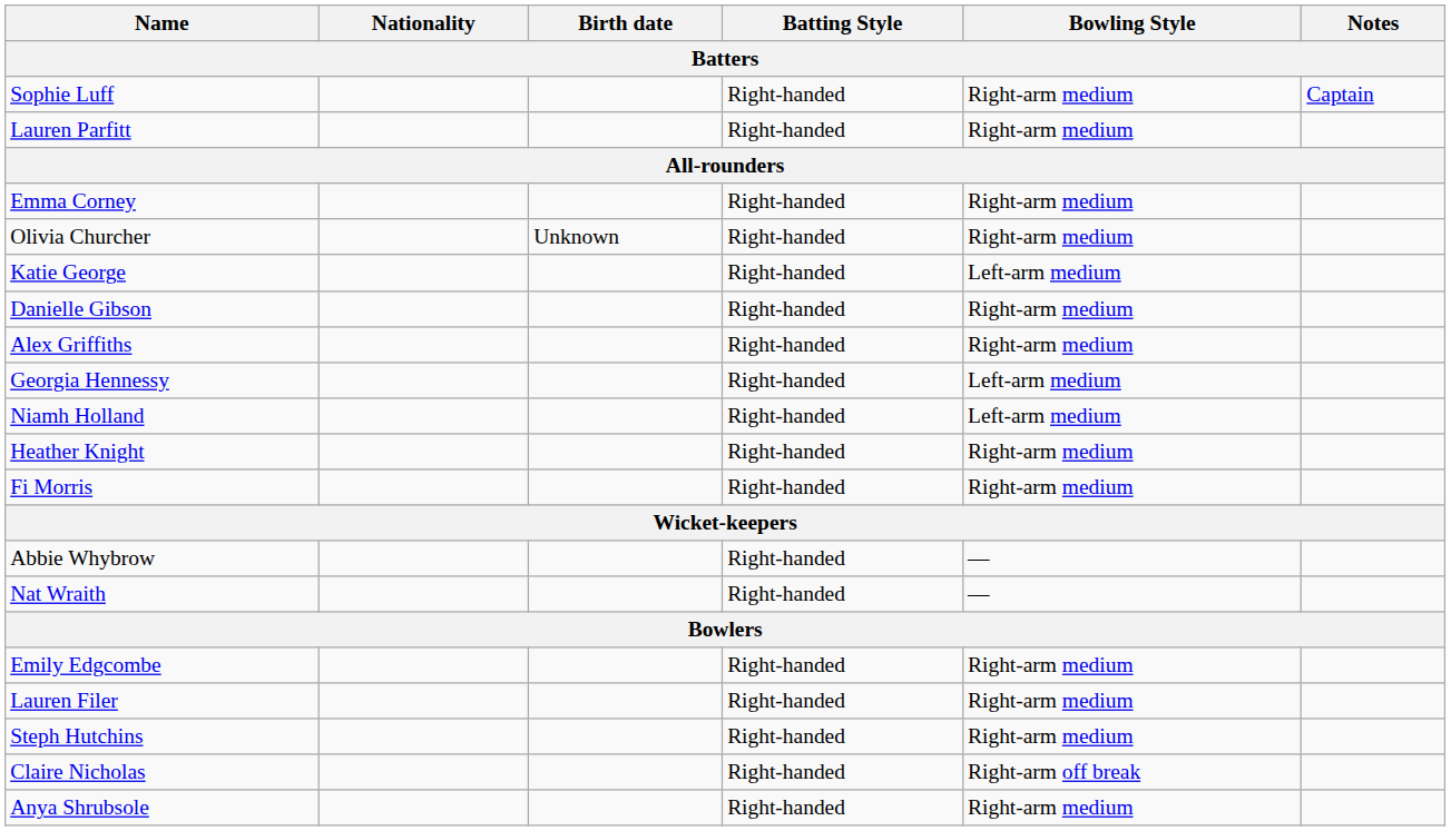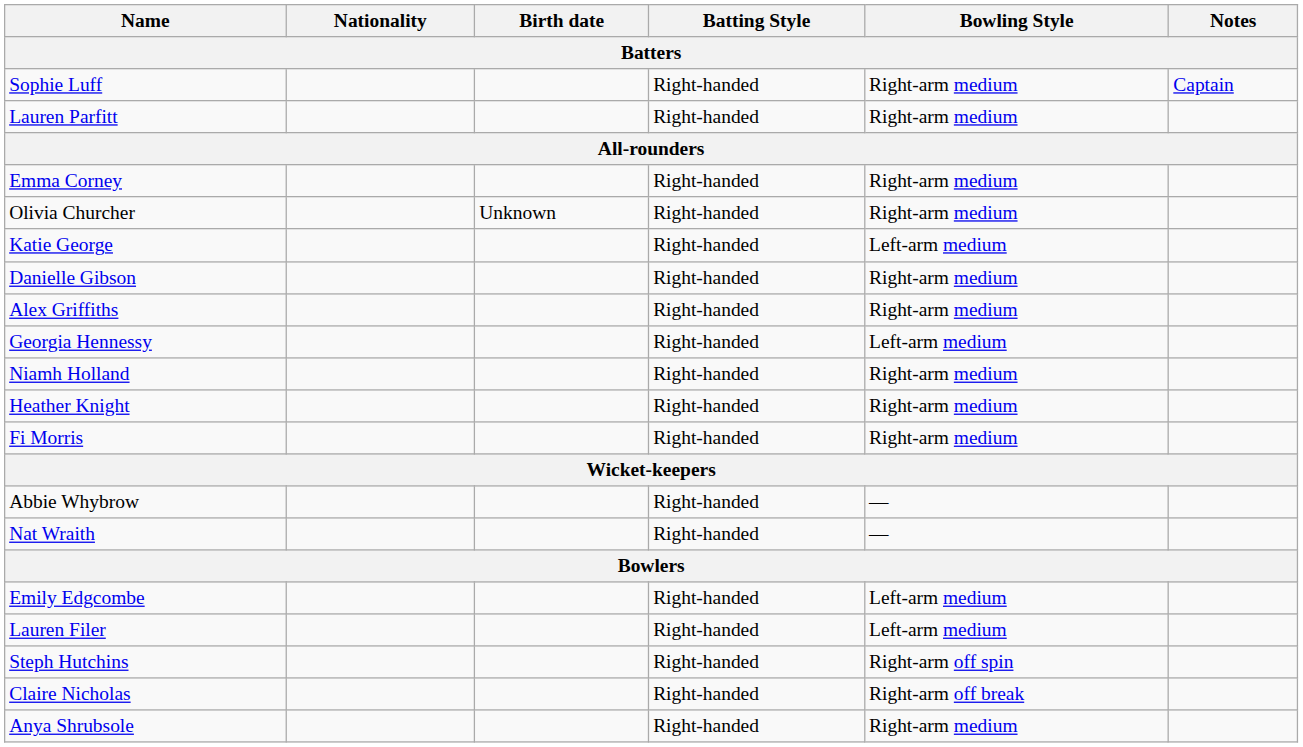 <table class="wikitable"  style="font-size:95%; width:80%;">
 <tr>
 <th>Name</th>
 <th>Nationality</th>
 <th>Birth date</th>
 <th>Batting Style</th>
 <th>Bowling Style</th>
 <th>Notes</th>
 </tr>
 <tr>
 <th colspan="7">Batters</th>
 </tr>
 <tr>
 <td><a href='#'>Sophie Luff</a></td>
 <td></td>
 <td></td>
 <td>Right-handed</td>
 <td>Right-arm <a href='#'>medium</a></td>
 <td><a href='#'>Captain</a></td>
 </tr>
 <tr>
 <td><a href='#'>Lauren Parfitt</a></td>
 <td></td>
 <td></td>
 <td>Right-handed</td>
 <td>Right-arm <a href='#'>medium</a></td>
 <td></td>
 </tr>
 <tr>
 <th colspan="7">All-rounders</th>
 </tr>
 <tr>
 <td><a href='#'>Emma Corney</a></td>
 <td></td>
 <td></td>
 <td>Right-handed</td>
 <td>Right-arm <a href='#'>medium</a></td>
 <td></td>
 </tr>
 <tr>
 <td>Olivia Churcher</td>
 <td></td>
 <td>Unknown</td>
 <td>Right-handed</td>
 <td>Right-arm <a href='#'>medium</a></td>
 <td></td>
 </tr>
 <tr>
 <td><a href='#'>Katie George</a></td>
 <td></td>
 <td></td>
 <td>Right-handed</td>
 <td>Left-arm <a href='#'>medium</a></td>
 <td></td>
 </tr>
 <tr>
 <td><a href='#'>Danielle Gibson</a></td>
 <td></td>
 <td></td>
 <td>Right-handed</td>
 <td>Right-arm <a href='#'>medium</a></td>
 <td></td>
 </tr>
 <tr>
 <td><a href='#'>Alex Griffiths</a></td>
 <td></td>
 <td></td>
 <td>Right-handed</td>
 <td>Right-arm <a href='#'>medium</a></td>
 <td></td>
 </tr>
 <tr>
 <td><a href='#'>Georgia Hennessy</a></td>
 <td></td>
 <td></td>
 <td>Right-handed</td>
 <td>Left-arm <a href='#'>medium</a></td>
 <td></td>
 </tr>
 <tr>
 <td><a href='#'>Niamh Holland</a></td>
 <td></td>
 <td></td>
 <td>Right-handed</td>
-<td>Left-arm <a href='#'>medium</a></td>
+<td>Right-arm <a href='#'>medium</a></td>
 <td></td>
 </tr>
 <tr>
 <td><a href='#'>Heather Knight</a></td>
 <td></td>
 <td></td>
 <td>Right-handed</td>
 <td>Right-arm <a href='#'>medium</a></td>
 <td></td>
 </tr>
 <tr>
 <td><a href='#'>Fi Morris</a></td>
 <td></td>
 <td></td>
 <td>Right-handed</td>
 <td>Right-arm <a href='#'>medium</a></td>
 <td></td>
 </tr>
 <tr>
 <th colspan="7">Wicket-keepers</th>
 </tr>
 <tr>
 <td>Abbie Whybrow</td>
 <td></td>
 <td></td>
 <td>Right-handed</td>
 <td>—</td>
 <td></td>
 </tr>
 <tr>
 <td><a href='#'>Nat Wraith</a></td>
 <td></td>
 <td></td>
 <td>Right-handed</td>
 <td>—</td>
 <td></td>
 </tr>
 <tr>
 <th colspan="7">Bowlers</th>
 </tr>
 <tr>
 <td><a href='#'>Emily Edgcombe</a></td>
 <td></td>
 <td></td>
 <td>Right-handed</td>
-<td>Right-arm <a href='#'>medium</a></td>
+<td>Left-arm <a href='#'>medium</a></td>
 <td></td>
 </tr>
 <tr>
 <td><a href='#'>Lauren Filer</a></td>
 <td></td>
 <td></td>
 <td>Right-handed</td>
-<td>Right-arm <a href='#'>medium</a></td>
+<td>Left-arm <a href='#'>medium</a></td>
 <td></td>
 </tr>
 <tr>
 <td><a href='#'>Steph Hutchins</a></td>
 <td></td>
 <td></td>
 <td>Right-handed</td>
-<td>Right-arm <a href='#'>medium</a></td>
+<td>Right-arm <a href='#'>off spin</a></td>
 <td></td>
 </tr>
 <tr>
 <td><a href='#'>Claire Nicholas</a></td>
 <td></td>
 <td></td>
 <td>Right-handed</td>
 <td>Right-arm <a href='#'>off break</a></td>
 <td></td>
 </tr>
 <tr>
 <td><a href='#'>Anya Shrubsole</a></td>
 <td></td>
 <td></td>
 <td>Right-handed</td>
 <td>Right-arm <a href='#'>medium</a></td>
 <td></td>
 </tr>
 </table>
